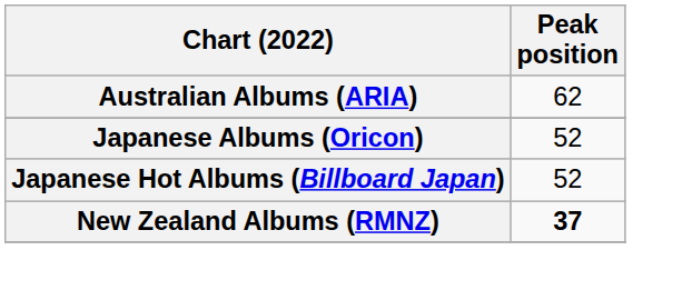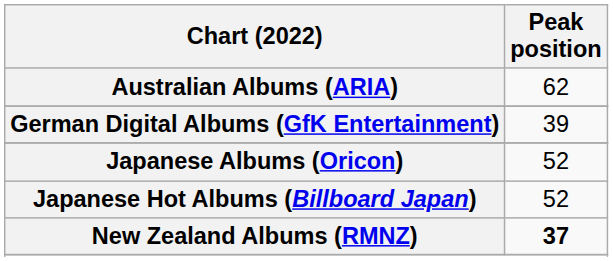 <table class="wikitable sortable plainrowheaders" style="text-align:center">
 <tr>
 <th scope="col">Chart (2022)</th>
 <th scope="col">Peak<br>position</th>
 </tr>
 <tr>
 <th scope="row">Australian Albums (<a href='#'>ARIA</a>)</th>
 <td>62</td>
 </tr>
 <tr>
 </tr>
 <tr>
 </tr>
 <tr>
+</tr>
+<tr>
+<th scope="row">German Digital Albums (<a href='#'>GfK Entertainment</a>)</th>
+<td>39</td>
 </tr>
 <tr>
 </tr>
 <tr>
 <th scope="row">Japanese Albums (<a href='#'>Oricon</a>)</th>
 <td>52</td>
 </tr>
 <tr>
 <th scope="row">Japanese Hot Albums (<em><a href='#'>Billboard Japan</a></em>)</th>
 <td>52</td>
 </tr>
 <tr>
 <th scope="row">New Zealand Albums (<a href='#'>RMNZ</a>)</th>
 <td><strong>37</strong></td>
 </tr>
 <tr>
 </tr>
 <tr>
 </tr>
 <tr>
 </tr>
 <tr>
 </tr>
 <tr>
 </tr>
 </table>
